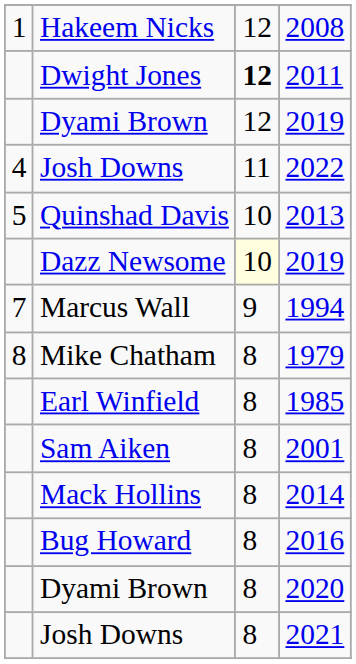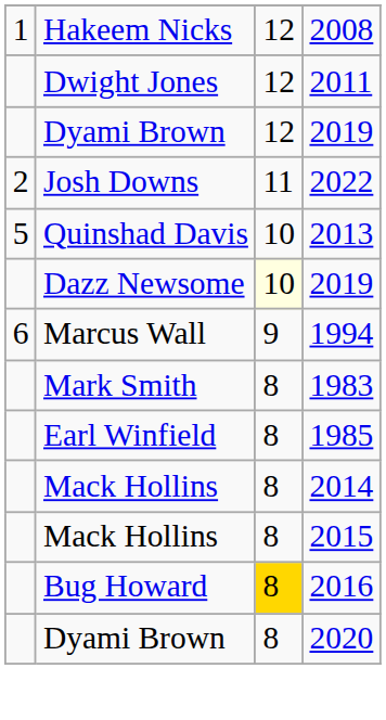 <table class="wikitable">
 <tr>
 </tr>
 <tr>
 <td>1</td>
 <td><a href='#'>Hakeem Nicks</a></td>
 <td>12</td>
 <td><a href='#'>2008</a></td>
 </tr>
 <tr>
 <td></td>
 <td><a href='#'>Dwight Jones</a></td>
-<td><strong>12</strong></td>
+<td>12</td>
 <td><a href='#'>2011</a></td>
 </tr>
 <tr>
 <td></td>
 <td><a href='#'>Dyami Brown</a></td>
 <td>12</td>
 <td><a href='#'>2019</a></td>
 </tr>
 <tr>
-<td>4</td>
+<td>2</td>
 <td><a href='#'>Josh Downs</a></td>
 <td>11</td>
 <td><a href='#'>2022</a></td>
 </tr>
 <tr>
 <td>5</td>
 <td><a href='#'>Quinshad Davis</a></td>
 <td>10</td>
 <td><a href='#'>2013</a></td>
 </tr>
 <tr>
 <td></td>
 <td><a href='#'>Dazz Newsome</a></td>
 <td style="background: lightyellow;">10</td>
 <td><a href='#'>2019</a></td>
 </tr>
 <tr>
-<td>7</td>
+<td>6</td>
 <td>Marcus Wall</td>
 <td>9</td>
 <td><a href='#'>1994</a></td>
 </tr>
 <tr>
+<td></td>
+<td><a href='#'>Mark Smith</a></td>
 <td>8</td>
-<td>Mike Chatham</td>
-<td>8</td>
-<td><a href='#'>1979</a></td>
+<td><a href='#'>1983</a></td>
 </tr>
 <tr>
 <td></td>
 <td><a href='#'>Earl Winfield</a></td>
 <td>8</td>
 <td><a href='#'>1985</a></td>
 </tr>
 <tr>
 <td></td>
-<td><a href='#'>Sam Aiken</a></td>
-<td>8</td>
-<td><a href='#'>2001</a></td>
-</tr>
-<tr>
-<td></td>
 <td><a href='#'>Mack Hollins</a></td>
 <td>8</td>
 <td><a href='#'>2014</a></td>
 </tr>
 <tr>
 <td></td>
+<td>Mack Hollins</td>
+<td>8</td>
+<td><a href='#'>2015</a></td>
+</tr>
+<tr>
+<td></td>
 <td><a href='#'>Bug Howard</a></td>
-<td>8</td>
+<td style="background: gold;">8</td>
 <td><a href='#'>2016</a></td>
 </tr>
 <tr>
 <td></td>
 <td>Dyami Brown</td>
 <td>8</td>
 <td><a href='#'>2020</a></td>
 </tr>
-<tr>
-<td></td>
-<td>Josh Downs</td>
-<td>8</td>
-<td><a href='#'>2021</a></td>
-</tr>
 </table>
